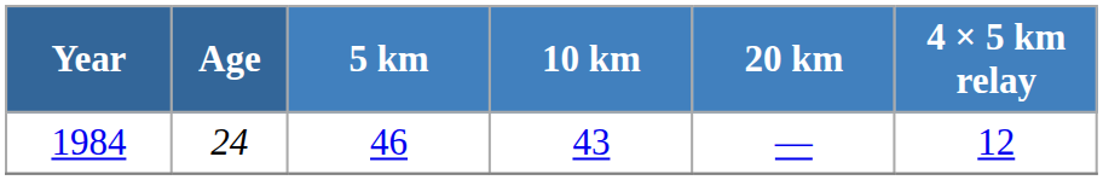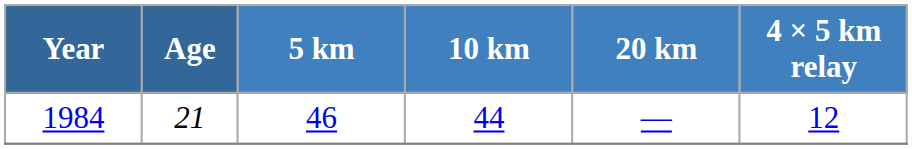 <table class="wikitable" style="font-size:95%; text-align:center; border:grey solid 1px; border-collapse:collapse; background:#ffffff;">
 <tr>
 <th style="background-color:#369; color:white; width:60px;"> Year </th>
 <th style="background-color:#369; color:white; width:40px;"> Age </th>
 <th style="background-color:#4180be; color:white; width:75px;"> 5 km </th>
 <th style="background-color:#4180be; color:white; width:75px;"> 10 km </th>
 <th style="background-color:#4180be; color:white; width:75px;"> 20 km </th>
 <th style="background-color:#4180be; color:white; width:75px;"> 4 × 5 km <br> relay </th>
 </tr>
 <tr>
 <td><a href='#'>1984</a></td>
-<td><em>24</em></td>
+<td><em>21</em></td>
 <td><a href='#'>46</a></td>
-<td><a href='#'>43</a></td>
+<td><a href='#'>44</a></td>
 <td><a href='#'>—</a></td>
 <td><a href='#'>12</a></td>
 </tr>
 <tr>
 </tr>
 </table>
